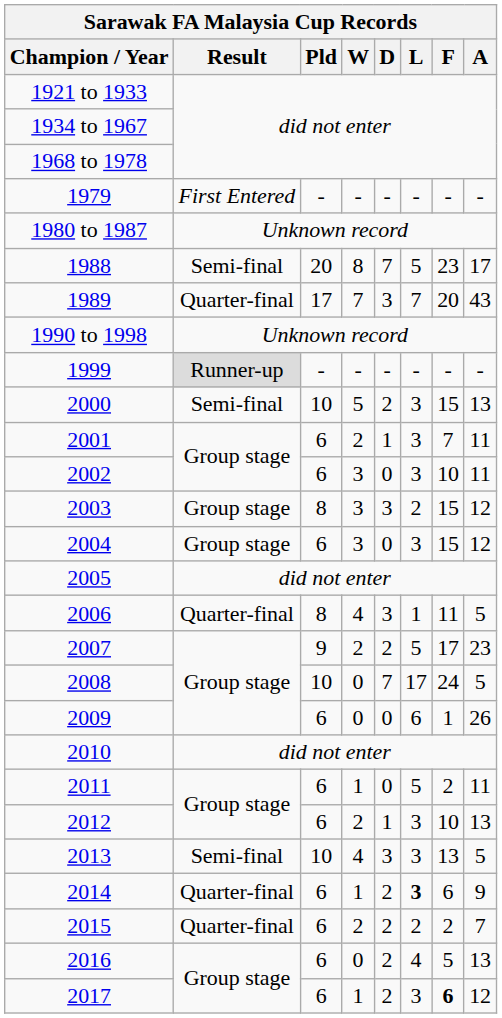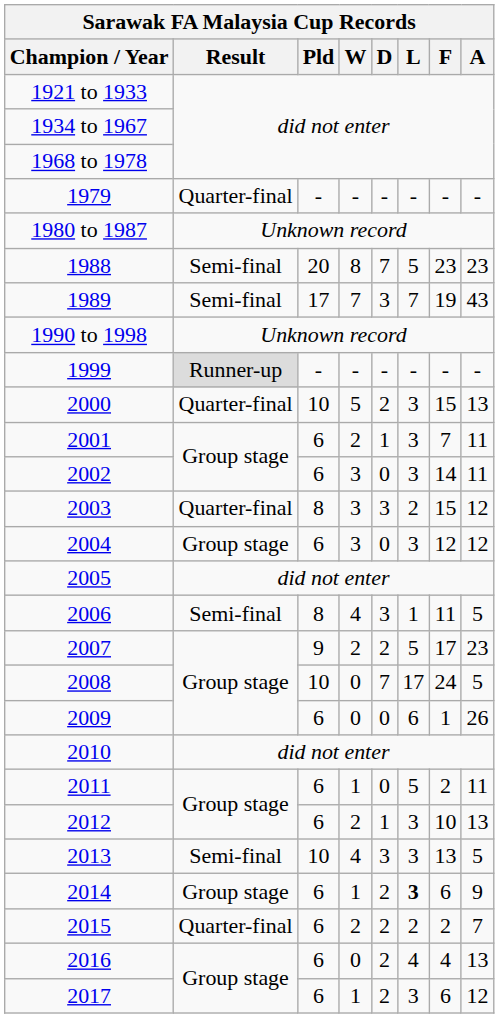 <table class="wikitable" style="text-align: center;">
 <tr>
 <th colspan=8> Sarawak FA Malaysia Cup Records</th>
 </tr>
 <tr>
 <th>Champion / Year</th>
 <th>Result</th>
 <th>Pld</th>
 <th>W</th>
 <th>D</th>
 <th>L</th>
 <th>F</th>
 <th>A</th>
 </tr>
 <tr>
 <td> <a href='#'>1921</a> to  <a href='#'>1933</a></td>
 <td colspan="7" rowspan="3"><em>did not enter</em></td>
 </tr>
 <tr>
 <td> <a href='#'>1934</a> to  <a href='#'>1967</a></td>
 </tr>
 <tr>
 <td> <a href='#'>1968</a> to  <a href='#'>1978</a></td>
 </tr>
 <tr>
 <td> <a href='#'>1979</a></td>
-<td><em>First Entered</em></td>
+<td>Quarter-final</td>
 <td>-</td>
 <td>-</td>
 <td>-</td>
 <td>-</td>
 <td>-</td>
 <td>-</td>
 </tr>
 <tr>
 <td> <a href='#'>1980</a> to  <a href='#'>1987</a></td>
 <td colspan="7" rowspan="1"><em>Unknown record</em></td>
 </tr>
 <tr>
 <td> <a href='#'>1988</a></td>
 <td>Semi-final</td>
 <td>20</td>
 <td>8</td>
 <td>7</td>
 <td>5</td>
 <td>23</td>
-<td>17</td>
+<td>23</td>
 </tr>
 <tr>
 <td> <a href='#'>1989</a></td>
-<td>Quarter-final</td>
+<td>Semi-final</td>
 <td>17</td>
 <td>7</td>
 <td>3</td>
 <td>7</td>
-<td>20</td>
+<td>19</td>
 <td>43</td>
 </tr>
 <tr>
 <td> <a href='#'>1990</a> to  <a href='#'>1998</a></td>
 <td colspan="7" rowspan="1"><em>Unknown record</em></td>
 </tr>
 <tr>
 <td> <a href='#'>1999</a></td>
 <td style="background:#dcdcdc;">Runner-up</td>
 <td>-</td>
 <td>-</td>
 <td>-</td>
 <td>-</td>
 <td>-</td>
 <td>-</td>
 </tr>
 <tr>
 <td> <a href='#'>2000</a></td>
-<td>Semi-final</td>
+<td>Quarter-final</td>
 <td>10</td>
 <td>5</td>
 <td>2</td>
 <td>3</td>
 <td>15</td>
 <td>13</td>
 </tr>
 <tr>
 <td> <a href='#'>2001</a></td>
 <td colspan="1" rowspan="2">Group stage</td>
 <td>6</td>
 <td>2</td>
 <td>1</td>
 <td>3</td>
 <td>7</td>
 <td>11</td>
 </tr>
 <tr>
 <td> <a href='#'>2002</a></td>
 <td>6</td>
 <td>3</td>
 <td>0</td>
 <td>3</td>
-<td>10</td>
+<td>14</td>
 <td>11</td>
 </tr>
 <tr>
 <td> <a href='#'>2003</a></td>
-<td>Group stage</td>
+<td>Quarter-final</td>
 <td>8</td>
 <td>3</td>
 <td>3</td>
 <td>2</td>
 <td>15</td>
 <td>12</td>
 </tr>
 <tr>
 <td> <a href='#'>2004</a></td>
 <td>Group stage</td>
 <td>6</td>
 <td>3</td>
 <td>0</td>
 <td>3</td>
-<td>15</td>
+<td>12</td>
 <td>12</td>
 </tr>
 <tr>
 <td> <a href='#'>2005</a></td>
 <td colspan="7" rowspan="1"><em>did not enter</em></td>
 </tr>
 <tr>
 <td> <a href='#'>2006</a></td>
-<td>Quarter-final</td>
+<td>Semi-final</td>
 <td>8</td>
 <td>4</td>
 <td>3</td>
 <td>1</td>
 <td>11</td>
 <td>5</td>
 </tr>
 <tr>
 <td> <a href='#'>2007</a></td>
 <td colspan="1" rowspan="3">Group stage</td>
 <td>9</td>
 <td>2</td>
 <td>2</td>
 <td>5</td>
 <td>17</td>
 <td>23</td>
 </tr>
 <tr>
 <td> <a href='#'>2008</a></td>
 <td>10</td>
 <td>0</td>
 <td>7</td>
 <td>17</td>
 <td>24</td>
 <td>5</td>
 </tr>
 <tr>
 <td> <a href='#'>2009</a></td>
 <td>6</td>
 <td>0</td>
 <td>0</td>
 <td>6</td>
 <td>1</td>
 <td>26</td>
 </tr>
 <tr>
 <td> <a href='#'>2010</a></td>
 <td rowspan="1" colspan="7"><em>did not enter</em></td>
 </tr>
 <tr>
 <td> <a href='#'>2011</a></td>
 <td rowspan="2" colspan="1">Group stage</td>
 <td>6</td>
 <td>1</td>
 <td>0</td>
 <td>5</td>
 <td>2</td>
 <td>11</td>
 </tr>
 <tr>
 <td> <a href='#'>2012</a></td>
 <td>6</td>
 <td>2</td>
 <td>1</td>
 <td>3</td>
 <td>10</td>
 <td>13</td>
 </tr>
 <tr>
 <td> <a href='#'>2013</a></td>
 <td>Semi-final</td>
 <td>10</td>
 <td>4</td>
 <td>3</td>
 <td>3</td>
 <td>13</td>
 <td>5</td>
 </tr>
 <tr>
 <td> <a href='#'>2014</a></td>
-<td>Quarter-final</td>
+<td>Group stage</td>
 <td>6</td>
 <td>1</td>
 <td>2</td>
 <td><strong>3</strong></td>
 <td>6</td>
 <td>9</td>
 </tr>
 <tr>
 <td> <a href='#'>2015</a></td>
 <td>Quarter-final</td>
 <td>6</td>
 <td>2</td>
 <td>2</td>
 <td>2</td>
 <td>2</td>
 <td>7</td>
 </tr>
 <tr>
 <td> <a href='#'>2016</a></td>
 <td rowspan="2" colspan="1">Group stage</td>
 <td>6</td>
 <td>0</td>
 <td>2</td>
 <td>4</td>
-<td>5</td>
+<td>4</td>
 <td>13</td>
 </tr>
 <tr>
 <td> <a href='#'>2017</a></td>
 <td>6</td>
 <td>1</td>
 <td>2</td>
 <td>3</td>
-<td><strong>6</strong></td>
+<td>6</td>
 <td>12</td>
 </tr>
 </table>
